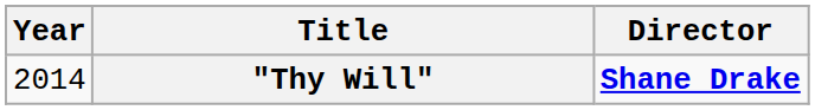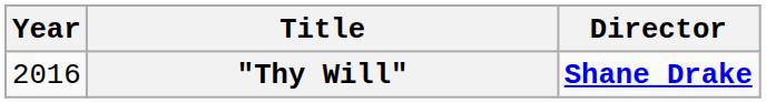 <table class="wikitable plainrowheaders">
 <tr>
 <th>Year</th>
 <th style="width:16em;">Title</th>
 <th>Director</th>
 </tr>
 <tr>
-<td>2014</td>
+<td>2016</td>
 <th scope="row">"Thy Will" </th>
 <td><strong><a href='#'>Shane Drake</a></strong></td>
 </tr>
 </table>
